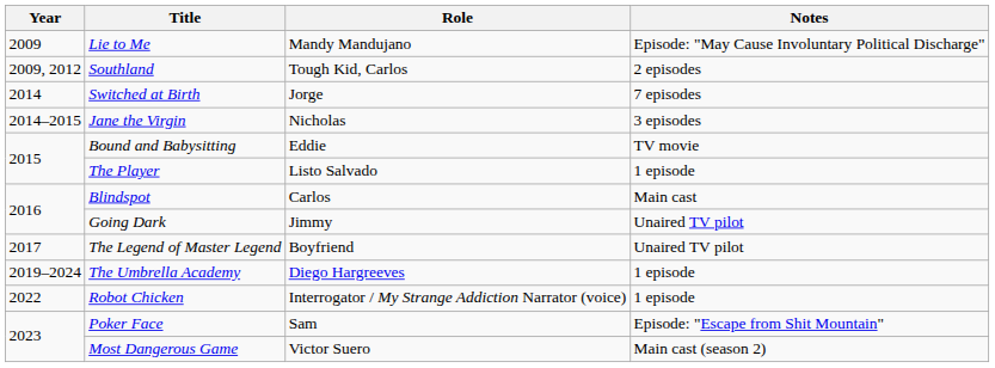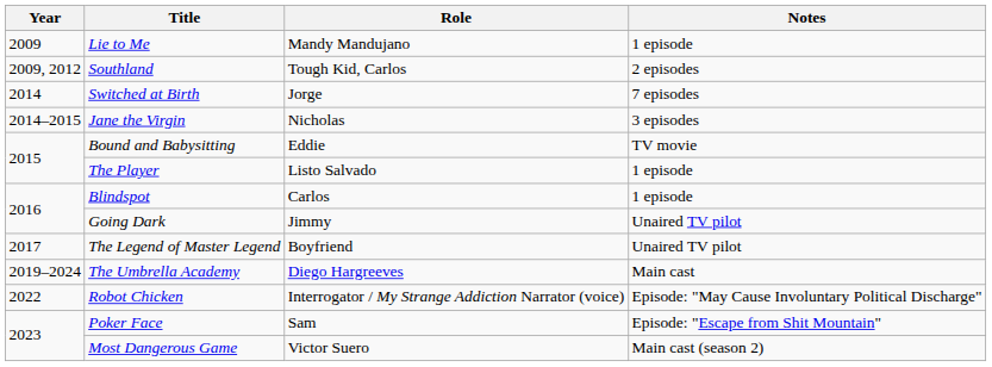 <table class="wikitable">
 <tr>
 <th>Year</th>
 <th>Title</th>
 <th>Role</th>
 <th>Notes</th>
 </tr>
 <tr>
 <td>2009</td>
 <td><em><a href='#'>Lie to Me</a></em></td>
 <td>Mandy Mandujano</td>
-<td>Episode: "May Cause Involuntary Political Discharge"</td>
+<td>1 episode</td>
 </tr>
 <tr>
 <td>2009, 2012</td>
 <td><em><a href='#'>Southland</a></em></td>
 <td>Tough Kid, Carlos</td>
 <td>2 episodes</td>
 </tr>
 <tr>
 <td>2014</td>
 <td><em><a href='#'>Switched at Birth</a></em></td>
 <td>Jorge</td>
 <td>7 episodes</td>
 </tr>
 <tr>
 <td>2014–2015</td>
 <td><em><a href='#'>Jane the Virgin</a></em></td>
 <td>Nicholas</td>
 <td>3 episodes</td>
 </tr>
 <tr>
 <td rowspan=2>2015</td>
 <td><em>Bound and Babysitting</em></td>
 <td>Eddie</td>
 <td>TV movie</td>
 </tr>
 <tr>
 <td><em><a href='#'>The Player</a></em></td>
 <td>Listo Salvado</td>
 <td>1 episode</td>
 </tr>
 <tr>
 <td rowspan=2>2016</td>
 <td><em><a href='#'>Blindspot</a></em></td>
 <td>Carlos</td>
-<td>Main cast</td>
+<td>1 episode</td>
 </tr>
 <tr>
 <td><em>Going Dark</em></td>
 <td>Jimmy</td>
 <td>Unaired <a href='#'>TV pilot</a></td>
 </tr>
 <tr>
 <td>2017</td>
 <td><em>The Legend of Master Legend</em></td>
 <td>Boyfriend</td>
 <td>Unaired TV pilot</td>
 </tr>
 <tr>
 <td>2019–2024</td>
 <td><em><a href='#'>The Umbrella Academy</a></em></td>
 <td><a href='#'>Diego Hargreeves</a></td>
-<td>1 episode</td>
+<td>Main cast</td>
 </tr>
 <tr>
 <td>2022</td>
 <td><em><a href='#'>Robot Chicken</a></em></td>
 <td>Interrogator / <em>My Strange Addiction</em> Narrator (voice)</td>
-<td>1 episode</td>
+<td>Episode: "May Cause Involuntary Political Discharge"</td>
 </tr>
 <tr>
 <td rowspan=2>2023</td>
 <td><em><a href='#'>Poker Face</a></em></td>
 <td>Sam</td>
 <td>Episode: "<a href='#'>Escape from Shit Mountain</a>"</td>
 </tr>
 <tr>
 <td><em><a href='#'>Most Dangerous Game</a></em></td>
 <td>Victor Suero</td>
 <td>Main cast (season 2)</td>
 </tr>
 </table>
